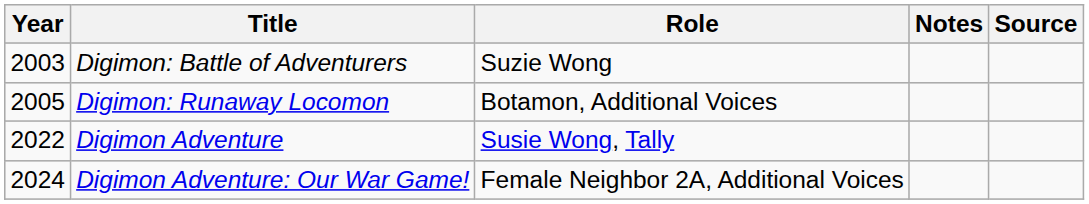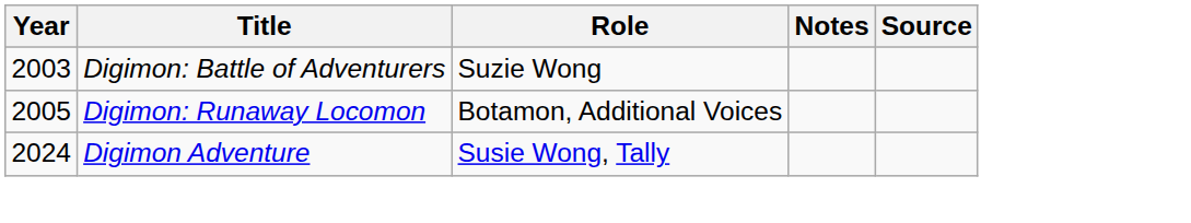 <table class="wikitable sortable plainrowheaders">
 <tr>
 <th>Year</th>
 <th>Title</th>
 <th>Role</th>
 <th class="unsortable">Notes</th>
 <th class="unsortable">Source</th>
 </tr>
 <tr>
 <td>2003</td>
 <td><em>Digimon: Battle of Adventurers</em></td>
 <td>Suzie Wong</td>
 <td></td>
 <td></td>
 </tr>
 <tr>
 <td>2005</td>
 <td><em><a href='#'>Digimon: Runaway Locomon</a></em></td>
 <td>Botamon, Additional Voices</td>
 <td></td>
 <td></td>
 </tr>
 <tr>
-<td>2022</td>
+<td>2024</td>
 <td><em><a href='#'>Digimon Adventure</a></em></td>
 <td><a href='#'>Susie Wong</a>, <a href='#'>Tally</a></td>
 <td></td>
 <td></td>
 </tr>
-<tr>
-<td>2024</td>
-<td><em><a href='#'>Digimon Adventure: Our War Game!</a></em></td>
-<td>Female Neighbor 2A, Additional Voices</td>
-<td></td>
-<td></td>
-</tr>
 </table>
